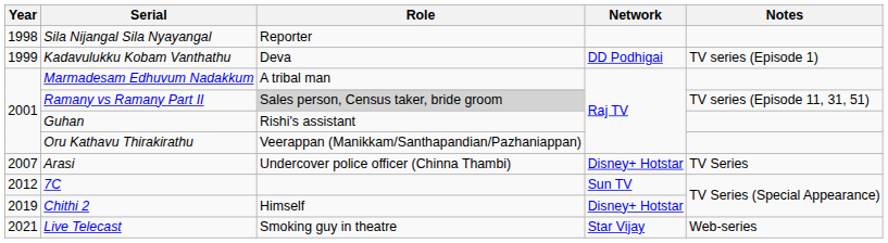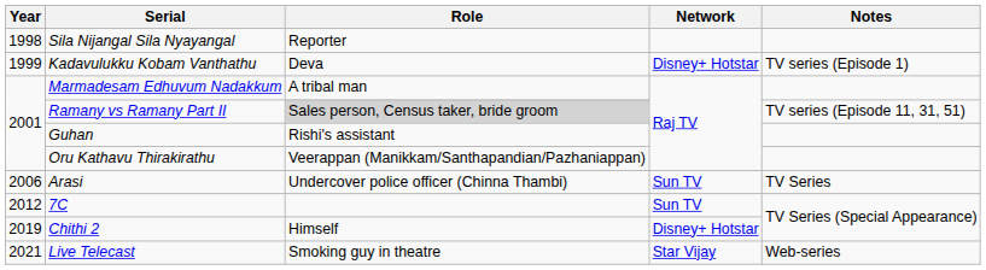 <table class="wikitable sortable">
 <tr>
 <th scope="col">Year</th>
 <th scope="col">Serial</th>
 <th scope="col">Role</th>
 <th scope="col">Network</th>
 <th class="unsortable" scope="col">Notes</th>
 </tr>
 <tr>
 <td>1998</td>
 <td><em>Sila Nijangal Sila Nyayangal</em></td>
 <td>Reporter</td>
 <td></td>
 <td></td>
 </tr>
 <tr>
 <td>1999</td>
 <td><em>Kadavulukku Kobam Vanthathu</em></td>
 <td>Deva</td>
-<td><a href='#'>DD Podhigai</a></td>
+<td><a href='#'>Disney+ Hotstar</a></td>
 <td>TV series (Episode 1)</td>
 </tr>
 <tr>
 <td rowspan="4">2001</td>
 <td><em><a href='#'>Marmadesam Edhuvum Nadakkum</a></em></td>
 <td>A tribal man</td>
 <td rowspan="4"><a href='#'>Raj TV</a></td>
 <td></td>
 </tr>
 <tr>
 <td><em><a href='#'>Ramany vs Ramany Part II</a></em></td>
 <td style="background: lightgrey;">Sales person, Census taker, bride groom</td>
 <td>TV series (Episode 11, 31, 51)</td>
 </tr>
 <tr>
 <td><em>Guhan</em></td>
 <td>Rishi's assistant</td>
 <td></td>
 </tr>
 <tr>
 <td><em>Oru Kathavu Thirakirathu</em></td>
 <td>Veerappan (Manikkam/Santhapandian/Pazhaniappan)</td>
 <td></td>
 </tr>
 <tr>
-<td>2007</td>
+<td>2006</td>
 <td><em>Arasi</em></td>
 <td>Undercover police officer (Chinna Thambi)</td>
-<td><a href='#'>Disney+ Hotstar</a></td>
+<td><a href='#'>Sun TV</a></td>
 <td>TV Series</td>
 </tr>
 <tr>
 <td>2012</td>
 <td><em><a href='#'>7C</a></em></td>
 <td></td>
 <td><a href='#'>Sun TV</a></td>
 <td rowspan=2>TV Series (Special Appearance)</td>
 </tr>
 <tr>
 <td>2019</td>
 <td><em><a href='#'>Chithi 2</a></em></td>
 <td>Himself</td>
 <td><a href='#'>Disney+ Hotstar</a></td>
 </tr>
 <tr>
 <td>2021</td>
 <td><em><a href='#'>Live Telecast</a></em></td>
 <td>Smoking guy in theatre</td>
 <td><a href='#'>Star Vijay</a></td>
 <td>Web-series</td>
 </tr>
 </table>
